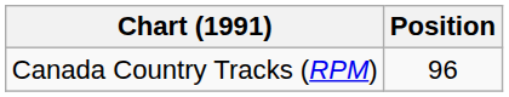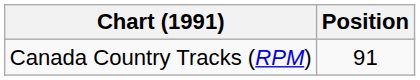 <table class="wikitable">
 <tr>
 <th scope="col">Chart (1991)</th>
 <th scope="col">Position</th>
 </tr>
 <tr>
 <td>Canada Country Tracks (<em><a href='#'>RPM</a></em>)</td>
-<td style="text-align:center;">96</td>
+<td style="text-align:center;">91</td>
 </tr>
 </table>
